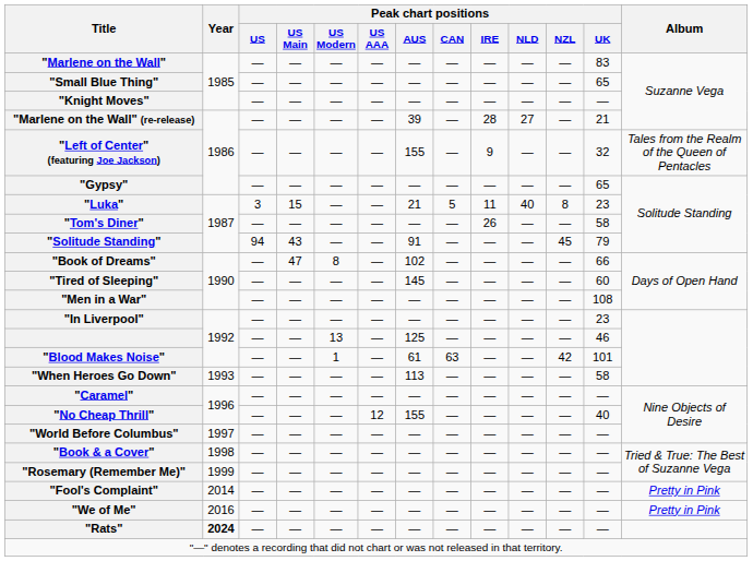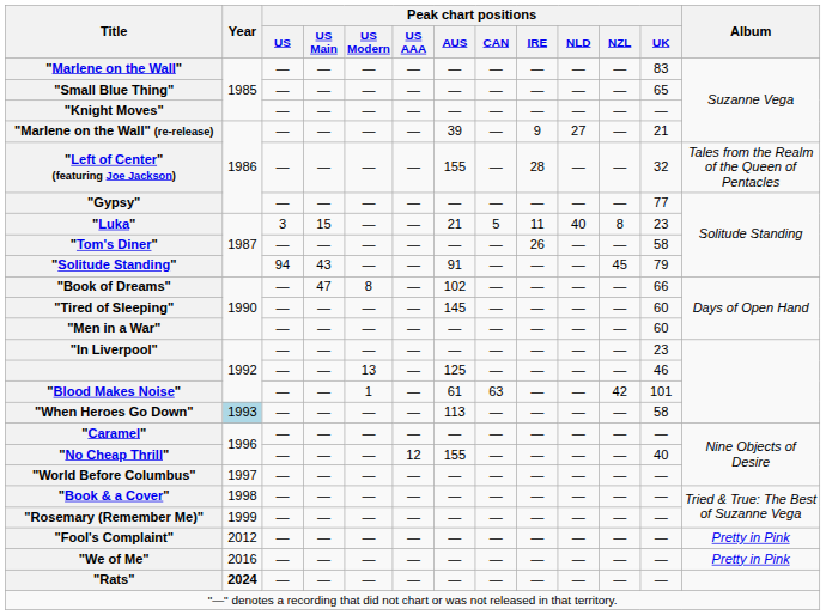 <table class="wikitable plainrowheaders" style="text-align:center;" border="1">
 <tr>
 <th scope="col" rowspan="2" style="width:16em;">Title</th>
 <th scope="col" rowspan="2" style="width:2.5em;">Year</th>
 <th scope="col" colspan="10">Peak chart positions</th>
 <th scope="col" rowspan="2" style="width:10em;">Album</th>
 </tr>
 <tr>
 <th scope="col" style="width:3em;font-size:90%;"><a href='#'>US</a><br></th>
 <th scope="col" style="width:3em;font-size:90%;"><a href='#'>US<br>Main</a><br></th>
 <th scope="col" style="width:3em;font-size:90%;"><a href='#'>US<br>Modern</a><br></th>
 <th scope="col" style="width:3em;font-size:90%;"><a href='#'>US<br>AAA</a><br></th>
 <th scope="col" style="width:3em;font-size:90%;"><a href='#'>AUS</a><br></th>
 <th scope="col" style="width:3em;font-size:90%;"><a href='#'>CAN</a></th>
 <th scope="col" style="width:3em;font-size:90%;"><a href='#'>IRE</a><br></th>
 <th scope="col" style="width:3em;font-size:90%;"><a href='#'>NLD</a><br></th>
 <th scope="col" style="width:3em;font-size:90%;"><a href='#'>NZL</a><br></th>
 <th scope="col" style="width:3em;font-size:90%;"><a href='#'>UK</a><br></th>
 </tr>
 <tr>
 <th scope="row">"<a href='#'>Marlene on the Wall</a>"</th>
 <td rowspan="3">1985</td>
 <td>—</td>
 <td>—</td>
 <td>—</td>
 <td>—</td>
 <td>—</td>
 <td>—</td>
 <td>—</td>
 <td>—</td>
 <td>—</td>
 <td>83</td>
 <td rowspan="4"><em>Suzanne Vega</em></td>
 </tr>
 <tr>
 <th scope="row">"Small Blue Thing"</th>
 <td>—</td>
 <td>—</td>
 <td>—</td>
 <td>—</td>
 <td>—</td>
 <td>—</td>
 <td>—</td>
 <td>—</td>
 <td>—</td>
 <td>65</td>
 </tr>
 <tr>
 <th scope="row">"Knight Moves"</th>
 <td>—</td>
 <td>—</td>
 <td>—</td>
 <td>—</td>
 <td>—</td>
 <td>—</td>
 <td>—</td>
 <td>—</td>
 <td>—</td>
 <td>—</td>
 </tr>
 <tr>
 <th scope="row">"Marlene on the Wall" <small>(re-release)</small></th>
 <td rowspan="3">1986</td>
 <td>—</td>
 <td>—</td>
 <td>—</td>
 <td>—</td>
 <td>39</td>
 <td>—</td>
-<td>28</td>
+<td>9</td>
 <td>27</td>
 <td>—</td>
 <td>21</td>
 </tr>
 <tr>
 <th scope="row">"<a href='#'>Left of Center</a>"<br><small>(featuring <a href='#'>Joe Jackson</a>)</small></th>
 <td>—</td>
 <td>—</td>
 <td>—</td>
 <td>—</td>
 <td>155</td>
 <td>—</td>
-<td>9</td>
+<td>28</td>
 <td>—</td>
 <td>—</td>
 <td>32</td>
 <td><em>Tales from the Realm of the Queen of Pentacles</em></td>
 </tr>
 <tr>
 <th scope="row">"Gypsy"</th>
 <td>—</td>
 <td>—</td>
 <td>—</td>
 <td>—</td>
 <td>—</td>
 <td>—</td>
 <td>—</td>
 <td>—</td>
 <td>—</td>
-<td>65</td>
+<td>77</td>
 <td rowspan="4"><em>Solitude Standing</em></td>
 </tr>
 <tr>
 <th scope="row">"<a href='#'>Luka</a>"</th>
 <td rowspan="3">1987</td>
 <td>3</td>
 <td>15</td>
 <td>—</td>
 <td>—</td>
 <td>21</td>
 <td>5</td>
 <td>11</td>
 <td>40</td>
 <td>8</td>
 <td>23</td>
 </tr>
 <tr>
 <th scope="row">"<a href='#'>Tom's Diner</a>"</th>
 <td>—</td>
 <td>—</td>
 <td>—</td>
 <td>—</td>
 <td>—</td>
 <td>—</td>
 <td>26</td>
 <td>—</td>
 <td>—</td>
 <td>58</td>
 </tr>
 <tr>
 <th scope="row">"<a href='#'>Solitude Standing</a>"</th>
 <td>94</td>
 <td>43</td>
 <td>—</td>
 <td>—</td>
 <td>91</td>
 <td>—</td>
 <td>—</td>
 <td>—</td>
 <td>45</td>
 <td>79</td>
 </tr>
 <tr>
 <th scope="row">"Book of Dreams"</th>
 <td rowspan="3">1990</td>
 <td>—</td>
 <td>47</td>
 <td>8</td>
 <td>—</td>
 <td>102</td>
 <td>—</td>
 <td>—</td>
 <td>—</td>
 <td>—</td>
 <td>66</td>
 <td rowspan="3"><em>Days of Open Hand</em></td>
 </tr>
 <tr>
 <th scope="row">"Tired of Sleeping"</th>
 <td>—</td>
 <td>—</td>
 <td>—</td>
 <td>—</td>
 <td>145</td>
 <td>—</td>
 <td>—</td>
 <td>—</td>
 <td>—</td>
 <td>60</td>
 </tr>
 <tr>
 <th scope="row">"Men in a War"</th>
 <td>—</td>
 <td>—</td>
 <td>—</td>
 <td>—</td>
 <td>—</td>
 <td>—</td>
 <td>—</td>
 <td>—</td>
 <td>—</td>
-<td>108</td>
+<td>60</td>
 </tr>
 <tr>
 <th scope="row">"In Liverpool"</th>
 <td rowspan="3">1992</td>
 <td>—</td>
 <td>—</td>
 <td>—</td>
 <td>—</td>
 <td>—</td>
 <td>—</td>
 <td>—</td>
 <td>—</td>
 <td>—</td>
 <td>23</td>
 <td rowspan="4"></td>
 </tr>
 <tr>
 <th scope="row"></th>
 <td>—</td>
 <td>—</td>
 <td>13</td>
 <td>—</td>
 <td>125</td>
 <td>—</td>
 <td>—</td>
 <td>—</td>
 <td>—</td>
 <td>46</td>
 </tr>
 <tr>
 <th scope="row">"<a href='#'>Blood Makes Noise</a>"</th>
 <td>—</td>
 <td>—</td>
 <td>1</td>
 <td>—</td>
 <td>61</td>
 <td>63</td>
 <td>—</td>
 <td>—</td>
 <td>42</td>
 <td>101</td>
 </tr>
 <tr>
 <th scope="row">"When Heroes Go Down"</th>
-<td>1993</td>
+<td style="background: lightblue;">1993</td>
 <td>—</td>
 <td>—</td>
 <td>—</td>
 <td>—</td>
 <td>113</td>
 <td>—</td>
 <td>—</td>
 <td>—</td>
 <td>—</td>
 <td>58</td>
 </tr>
 <tr>
 <th scope="row">"<a href='#'>Caramel</a>"</th>
 <td rowspan="2">1996</td>
 <td>—</td>
 <td>—</td>
 <td>—</td>
 <td>—</td>
 <td>—</td>
 <td>—</td>
 <td>—</td>
 <td>—</td>
 <td>—</td>
 <td>—</td>
 <td rowspan="3"><em>Nine Objects of Desire</em></td>
 </tr>
 <tr>
 <th scope="row">"<a href='#'>No Cheap Thrill</a>"</th>
 <td>—</td>
 <td>—</td>
 <td>—</td>
 <td>12</td>
 <td>155</td>
 <td>—</td>
 <td>—</td>
 <td>—</td>
 <td>—</td>
 <td>40</td>
 </tr>
 <tr>
 <th scope="row">"World Before Columbus"</th>
 <td>1997</td>
 <td>—</td>
 <td>—</td>
 <td>—</td>
 <td>—</td>
 <td>—</td>
 <td>—</td>
 <td>—</td>
 <td>—</td>
 <td>—</td>
 <td>—</td>
 </tr>
 <tr>
 <th scope="row">"<a href='#'>Book & a Cover</a>"</th>
 <td>1998</td>
 <td>—</td>
 <td>—</td>
 <td>—</td>
 <td>—</td>
 <td>—</td>
 <td>—</td>
 <td>—</td>
 <td>—</td>
 <td>—</td>
 <td>—</td>
 <td rowspan="2"><em>Tried & True: The Best of Suzanne Vega</em></td>
 </tr>
 <tr>
 <th scope="row">"Rosemary (Remember Me)"</th>
 <td>1999</td>
 <td>—</td>
 <td>—</td>
 <td>—</td>
 <td>—</td>
 <td>—</td>
 <td>—</td>
 <td>—</td>
 <td>—</td>
 <td>—</td>
 <td>—</td>
 </tr>
 <tr>
 <th scope="row">"Fool's Complaint"</th>
-<td>2014</td>
+<td>2012</td>
 <td>—</td>
 <td>—</td>
 <td>—</td>
 <td>—</td>
 <td>—</td>
 <td>—</td>
 <td>—</td>
 <td>—</td>
 <td>—</td>
 <td>—</td>
 <td><em><a href='#'>Pretty in Pink</a></em></td>
 </tr>
 <tr>
 <th scope="row">"We of Me"</th>
 <td>2016</td>
 <td>—</td>
 <td>—</td>
 <td>—</td>
 <td>—</td>
 <td>—</td>
 <td>—</td>
 <td>—</td>
 <td>—</td>
 <td>—</td>
 <td>—</td>
 <td><em><a href='#'>Pretty in Pink</a></em></td>
 </tr>
 <tr>
 <th scope="row">"Rats"</th>
 <td><strong>2024</strong></td>
 <td>—</td>
 <td>—</td>
 <td>—</td>
 <td>—</td>
 <td>—</td>
 <td>—</td>
 <td>—</td>
 <td>—</td>
 <td>—</td>
 <td>—</td>
 <td></td>
 </tr>
 <tr>
 <td colspan="13" style="font-size:90%">"—" denotes a recording that did not chart or was not released in that territory.</td>
 </tr>
 </table>
